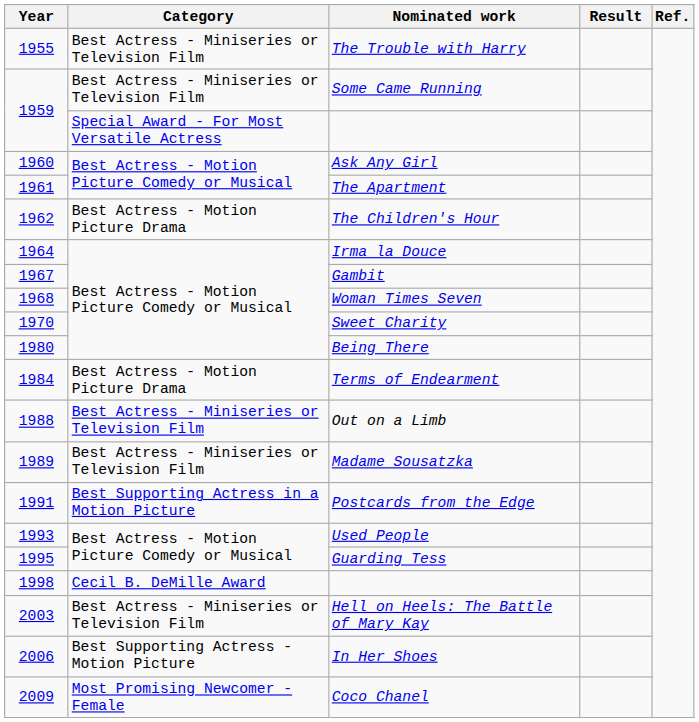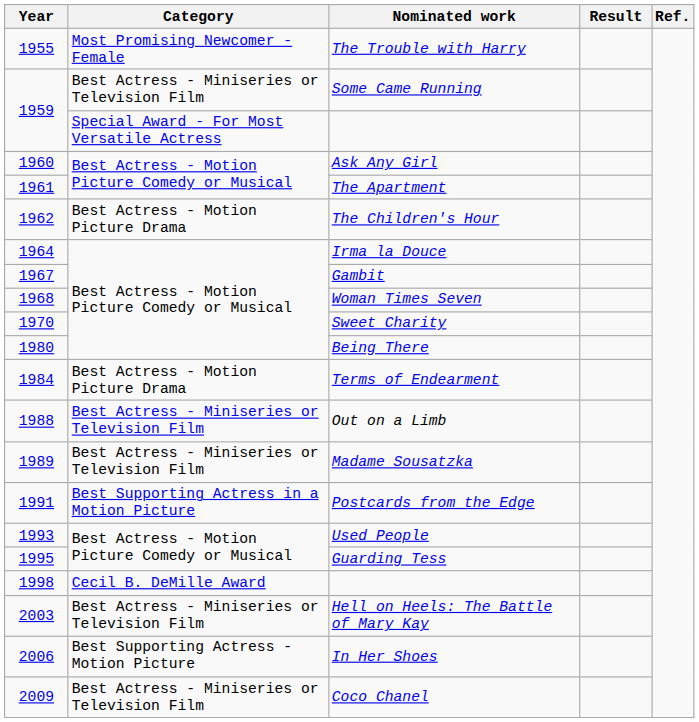 <table class=wikitable>
 <tr>
 <th scope="col" style="width:5em;">Year</th>
 <th scope="col" style="width:26em;">Category</th>
 <th scope="col" style="width:25em;">Nominated work</th>
 <th scope="col" style="width:5em;">Result</th>
 <th>Ref.</th>
 </tr>
 <tr>
 <td style="text-align:center;"><a href='#'>1955</a></td>
-<td>Best Actress - Miniseries or Television Film</td>
+<td><a href='#'>Most Promising Newcomer - Female</a></td>
 <td><em><a href='#'>The Trouble with Harry</a></em></td>
 <td></td>
 <td rowspan=21></td>
 </tr>
 <tr>
 <td style="text-align:center;", rowspan=2><a href='#'>1959</a></td>
 <td>Best Actress - Miniseries or Television Film</td>
 <td><em><a href='#'>Some Came Running</a></em></td>
 <td></td>
 </tr>
 <tr>
 <td><a href='#'>Special Award - For Most Versatile Actress</a></td>
 <td></td>
 <td></td>
 </tr>
 <tr>
 <td style="text-align:center;"><a href='#'>1960</a></td>
 <td rowspan=2><a href='#'>Best Actress - Motion Picture Comedy or Musical</a></td>
 <td><em><a href='#'>Ask Any Girl</a></em></td>
 <td></td>
 </tr>
 <tr>
 <td style="text-align:center;"><a href='#'>1961</a></td>
 <td><em><a href='#'>The Apartment</a></em></td>
 <td></td>
 </tr>
 <tr>
 <td style="text-align:center;"><a href='#'>1962</a></td>
 <td>Best Actress - Motion Picture Drama</td>
 <td><em><a href='#'>The Children's Hour</a></em></td>
 <td></td>
 </tr>
 <tr>
 <td style="text-align:center;"><a href='#'>1964</a></td>
 <td rowspan=5>Best Actress - Motion Picture Comedy or Musical</td>
 <td><em><a href='#'>Irma la Douce</a></em></td>
 <td></td>
 </tr>
 <tr>
 <td style="text-align:center;"><a href='#'>1967</a></td>
 <td><em><a href='#'>Gambit</a></em></td>
 <td></td>
 </tr>
 <tr>
 <td style="text-align:center;"><a href='#'>1968</a></td>
 <td><em><a href='#'>Woman Times Seven</a></em></td>
 <td></td>
 </tr>
 <tr>
 <td style="text-align:center;"><a href='#'>1970</a></td>
 <td><em><a href='#'>Sweet Charity</a></em></td>
 <td></td>
 </tr>
 <tr>
 <td style="text-align:center;"><a href='#'>1980</a></td>
 <td><em><a href='#'>Being There</a></em></td>
 <td></td>
 </tr>
 <tr>
 <td style="text-align:center;"><a href='#'>1984</a></td>
 <td>Best Actress - Motion Picture Drama</td>
 <td><em><a href='#'>Terms of Endearment</a></em></td>
 <td></td>
 </tr>
 <tr>
 <td style="text-align:center;"><a href='#'>1988</a></td>
 <td><a href='#'>Best Actress - Miniseries or Television Film</a></td>
 <td><em>Out on a Limb</em></td>
 <td></td>
 </tr>
 <tr>
 <td style="text-align:center;"><a href='#'>1989</a></td>
 <td>Best Actress - Miniseries or Television Film</td>
 <td><em><a href='#'>Madame Sousatzka</a></em></td>
 <td></td>
 </tr>
 <tr>
 <td style="text-align:center;"><a href='#'>1991</a></td>
 <td><a href='#'>Best Supporting Actress in a Motion Picture</a></td>
 <td><em><a href='#'>Postcards from the Edge</a></em></td>
 <td></td>
 </tr>
 <tr>
 <td style="text-align:center;"><a href='#'>1993</a></td>
 <td rowspan=2>Best Actress - Motion Picture Comedy or Musical</td>
 <td><em><a href='#'>Used People</a></em></td>
 <td></td>
 </tr>
 <tr>
 <td style="text-align:center;"><a href='#'>1995</a></td>
 <td><em><a href='#'>Guarding Tess</a></em></td>
 <td></td>
 </tr>
 <tr>
 <td style="text-align:center;"><a href='#'>1998</a></td>
 <td><a href='#'>Cecil B. DeMille Award</a></td>
 <td></td>
 <td></td>
 </tr>
 <tr>
 <td style="text-align:center;"><a href='#'>2003</a></td>
 <td>Best Actress - Miniseries or Television Film</td>
 <td><em><a href='#'>Hell on Heels: The Battle of Mary Kay</a></em></td>
 <td></td>
 </tr>
 <tr>
 <td style="text-align:center;"><a href='#'>2006</a></td>
 <td>Best Supporting Actress - Motion Picture</td>
 <td><em><a href='#'>In Her Shoes</a></em></td>
 <td></td>
 </tr>
 <tr>
 <td style="text-align:center;"><a href='#'>2009</a></td>
-<td><a href='#'>Most Promising Newcomer - Female</a></td>
+<td>Best Actress - Miniseries or Television Film</td>
 <td><em><a href='#'>Coco Chanel</a></em></td>
 <td></td>
 </tr>
 <tr>
 </tr>
 </table>
